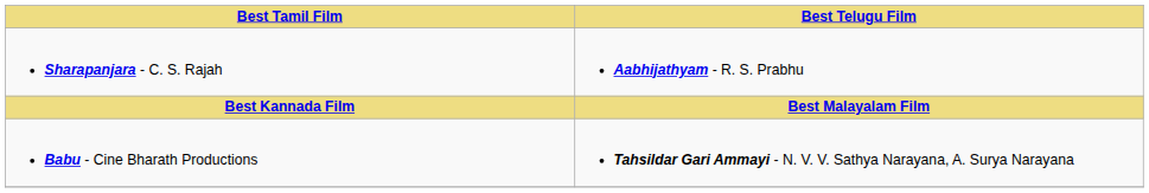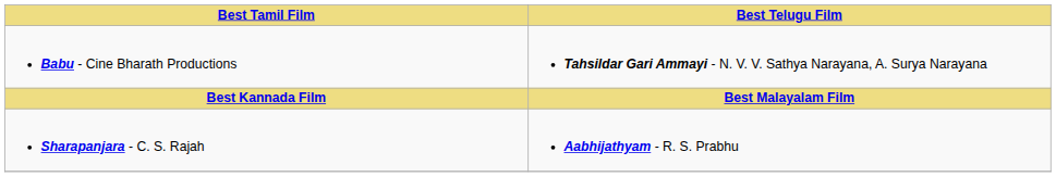 <table class="wikitable" width=100% |>
 <tr>
 <th !  style="background:#eedd82; text-align:center; width:50%;"><a href='#'>Best Tamil Film</a></th>
 <th !  style="background:#eedd82; text-align:center; width:50%;"><a href='#'>Best Telugu Film</a></th>
 </tr>
 <tr>
-<td valign="top"><br><ul><li><strong><em><a href='#'>Sharapanjara</a></em></strong> - C. S. Rajah</li></ul></td>
-<td valign="top"><br><ul><li><strong><em><a href='#'>Aabhijathyam</a></em></strong> - R. S. Prabhu</li></ul></td>
+<td valign="top"><br><ul><li><strong><em><a href='#'>Babu</a></em></strong> - Cine Bharath Productions</li></ul></td>
+<td valign="top"><br><ul><li><strong><em>Tahsildar Gari Ammayi</em></strong> - N. V. V. Sathya Narayana, A. Surya Narayana</li></ul></td>
 </tr>
 <tr>
 <th !  style="background:#eedd82; text-align:center; width:50%;"><a href='#'>Best Kannada Film</a></th>
 <th !  style="background:#eedd82; text-align:center; width:50%;"><a href='#'>Best Malayalam Film</a></th>
 </tr>
 <tr>
-<td valign="top"><br><ul><li><strong><em><a href='#'>Babu</a></em></strong> - Cine Bharath Productions</li></ul></td>
-<td valign="top"><br><ul><li><strong><em>Tahsildar Gari Ammayi</em></strong> - N. V. V. Sathya Narayana, A. Surya Narayana</li></ul></td>
+<td valign="top"><br><ul><li><strong><em><a href='#'>Sharapanjara</a></em></strong> - C. S. Rajah</li></ul></td>
+<td valign="top"><br><ul><li><strong><em><a href='#'>Aabhijathyam</a></em></strong> - R. S. Prabhu</li></ul></td>
 </tr>
 <tr>
 </tr>
 </table>
